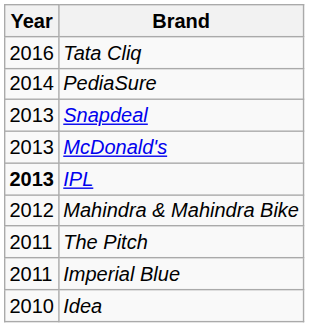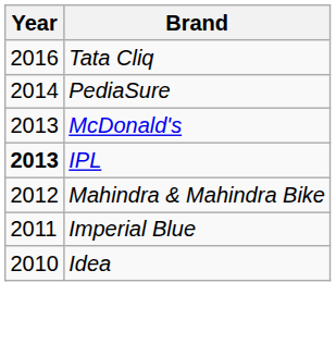 <table class="wikitable" style="font-size: 90%;">
 <tr>
 <th>Year</th>
 <th>Brand</th>
 </tr>
 <tr>
 <td>2016</td>
 <td><em>Tata Cliq</em></td>
 </tr>
 <tr>
 <td>2014</td>
 <td><em>PediaSure</em></td>
 </tr>
 <tr>
 <td>2013</td>
-<td><em><a href='#'>Snapdeal</a></em></td>
-</tr>
-<tr>
-<td>2013</td>
 <td><em><a href='#'>McDonald's</a></em></td>
 </tr>
 <tr>
 <td><strong>2013</strong></td>
 <td><em><a href='#'>IPL</a></em></td>
 </tr>
 <tr>
 <td>2012</td>
 <td><em>Mahindra & Mahindra Bike</em></td>
 </tr>
 <tr>
 <td>2011</td>
-<td><em>The Pitch</em></td>
-</tr>
-<tr>
-<td>2011</td>
 <td><em>Imperial Blue</em></td>
 </tr>
 <tr>
 <td>2010</td>
 <td><em>Idea</em></td>
 </tr>
 </table>
